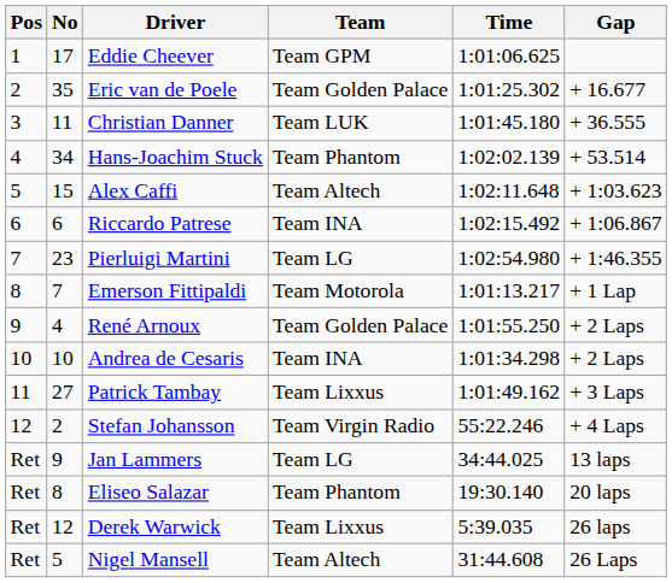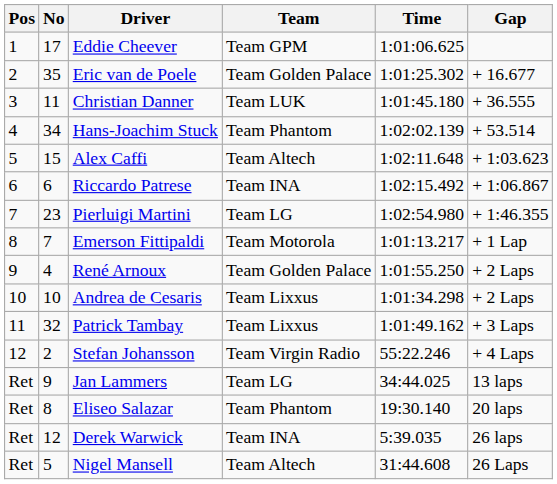 <table class="wikitable">
 <tr style="background:#efefef;">
 <th>Pos</th>
 <th>No</th>
 <th>Driver</th>
 <th>Team</th>
 <th>Time</th>
 <th>Gap</th>
 </tr>
 <tr>
 <td>1</td>
 <td>17</td>
 <td> <a href='#'>Eddie Cheever</a></td>
 <td>Team GPM</td>
 <td>1:01:06.625</td>
 <td></td>
 </tr>
 <tr>
 <td>2</td>
 <td>35</td>
 <td> <a href='#'>Eric van de Poele</a></td>
 <td>Team Golden Palace</td>
 <td>1:01:25.302</td>
 <td>+ 16.677</td>
 </tr>
 <tr>
 <td>3</td>
 <td>11</td>
 <td> <a href='#'>Christian Danner</a></td>
 <td>Team LUK</td>
 <td>1:01:45.180</td>
 <td>+ 36.555</td>
 </tr>
 <tr>
 <td>4</td>
 <td>34</td>
 <td> <a href='#'>Hans-Joachim Stuck</a></td>
 <td>Team Phantom</td>
 <td>1:02:02.139</td>
 <td>+ 53.514</td>
 </tr>
 <tr>
 <td>5</td>
 <td>15</td>
 <td> <a href='#'>Alex Caffi</a></td>
 <td>Team Altech</td>
 <td>1:02:11.648</td>
 <td>+ 1:03.623</td>
 </tr>
 <tr>
 <td>6</td>
 <td>6</td>
 <td> <a href='#'>Riccardo Patrese</a></td>
 <td>Team INA</td>
 <td>1:02:15.492</td>
 <td>+ 1:06.867</td>
 </tr>
 <tr>
 <td>7</td>
 <td>23</td>
 <td> <a href='#'>Pierluigi Martini</a></td>
 <td>Team LG</td>
 <td>1:02:54.980</td>
 <td>+ 1:46.355</td>
 </tr>
 <tr>
 <td>8</td>
 <td>7</td>
 <td> <a href='#'>Emerson Fittipaldi</a></td>
 <td>Team Motorola</td>
 <td>1:01:13.217</td>
 <td>+ 1 Lap</td>
 </tr>
 <tr>
 <td>9</td>
 <td>4</td>
 <td> <a href='#'>René Arnoux</a></td>
 <td>Team Golden Palace</td>
 <td>1:01:55.250</td>
 <td>+ 2 Laps</td>
 </tr>
 <tr>
 <td>10</td>
 <td>10</td>
 <td> <a href='#'>Andrea de Cesaris</a></td>
-<td>Team INA</td>
+<td>Team Lixxus</td>
 <td>1:01:34.298</td>
 <td>+ 2 Laps</td>
 </tr>
 <tr>
 <td>11</td>
-<td>27</td>
+<td>32</td>
 <td> <a href='#'>Patrick Tambay</a></td>
 <td>Team Lixxus</td>
 <td>1:01:49.162</td>
 <td>+ 3 Laps</td>
 </tr>
 <tr>
 <td>12</td>
 <td>2</td>
 <td> <a href='#'>Stefan Johansson</a></td>
 <td>Team Virgin Radio</td>
 <td>55:22.246</td>
 <td>+ 4 Laps</td>
 </tr>
 <tr>
 <td>Ret</td>
 <td>9</td>
 <td> <a href='#'>Jan Lammers</a></td>
 <td>Team LG</td>
 <td>34:44.025</td>
 <td>13 laps</td>
 </tr>
 <tr>
 <td>Ret</td>
 <td>8</td>
 <td> <a href='#'>Eliseo Salazar</a></td>
 <td>Team Phantom</td>
 <td>19:30.140</td>
 <td>20 laps</td>
 </tr>
 <tr>
 <td>Ret</td>
 <td>12</td>
 <td> <a href='#'>Derek Warwick</a></td>
-<td>Team Lixxus</td>
+<td>Team INA</td>
 <td>5:39.035</td>
 <td>26 laps</td>
 </tr>
 <tr>
 <td>Ret</td>
 <td>5</td>
 <td> <a href='#'>Nigel Mansell</a></td>
 <td>Team Altech</td>
 <td>31:44.608</td>
 <td>26 Laps</td>
 </tr>
 </table>
